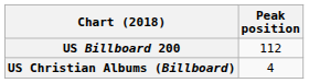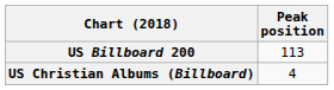 <table class="wikitable sortable plainrowheaders" style="text-align:center">
 <tr>
 <th scope="col">Chart (2018)</th>
 <th scope="col">Peak<br>position</th>
 </tr>
 <tr>
 <th scope="row">US <em>Billboard</em> 200</th>
-<td>112</td>
+<td>113</td>
 </tr>
 <tr>
 <th scope="row">US Christian Albums (<em>Billboard</em>)</th>
 <td>4</td>
 </tr>
 </table>
